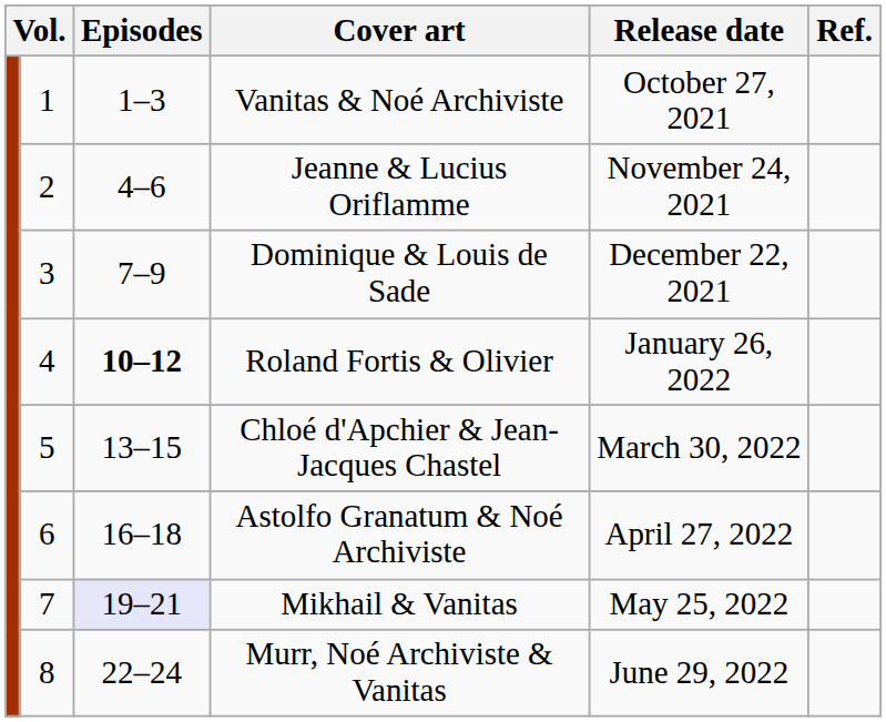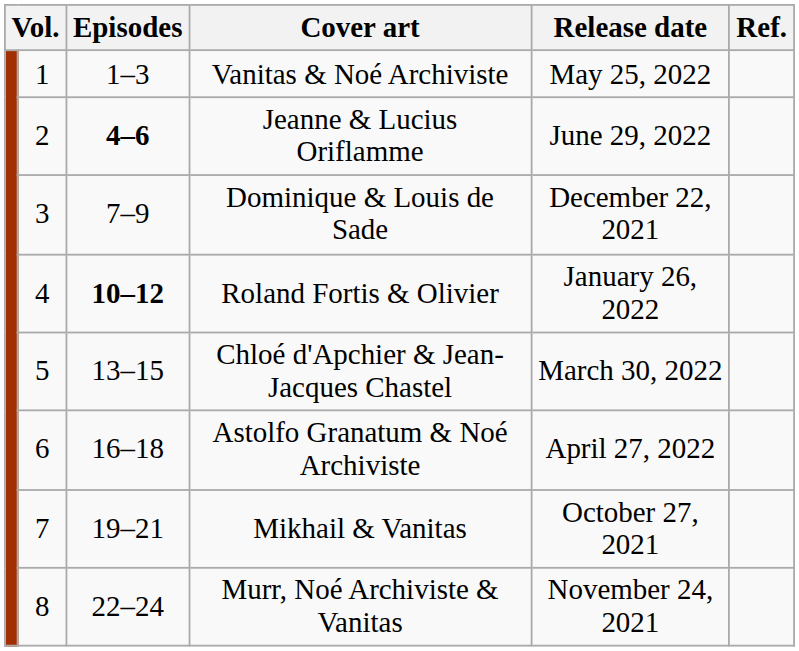 <table class="wikitable" style="text-align: center; width: 70%;">
 <tr>
 <th colspan="2">Vol.</th>
 <th>Episodes</th>
 <th>Cover art</th>
 <th>Release date</th>
 <th width="5%">Ref.</th>
 </tr>
 <tr>
 <td rowspan="8" width="1%" style="background: #A12F02;"></td>
 <td>1</td>
 <td>1–3</td>
 <td>Vanitas & Noé Archiviste</td>
-<td>October 27, 2021</td>
+<td>May 25, 2022</td>
 <td></td>
 </tr>
 <tr>
 <td>2</td>
-<td>4–6</td>
+<td><strong>4–6</strong></td>
 <td>Jeanne & Lucius Oriflamme</td>
-<td>November 24, 2021</td>
+<td>June 29, 2022</td>
 <td></td>
 </tr>
 <tr>
 <td>3</td>
 <td>7–9</td>
 <td>Dominique & Louis de Sade</td>
 <td>December 22, 2021</td>
 <td></td>
 </tr>
 <tr>
 <td>4</td>
 <td><strong>10–12</strong></td>
 <td>Roland Fortis & Olivier</td>
 <td>January 26, 2022</td>
 <td></td>
 </tr>
 <tr>
 <td>5</td>
 <td>13–15</td>
 <td>Chloé d'Apchier & Jean-Jacques Chastel</td>
 <td>March 30, 2022</td>
 <td></td>
 </tr>
 <tr>
 <td>6</td>
 <td>16–18</td>
 <td>Astolfo Granatum & Noé Archiviste</td>
 <td>April 27, 2022</td>
 <td></td>
 </tr>
 <tr>
 <td>7</td>
-<td style="background: lavender;">19–21</td>
+<td>19–21</td>
 <td>Mikhail & Vanitas</td>
-<td>May 25, 2022</td>
+<td>October 27, 2021</td>
 <td></td>
 </tr>
 <tr>
 <td>8</td>
 <td>22–24</td>
 <td>Murr, Noé Archiviste & Vanitas</td>
-<td>June 29, 2022</td>
+<td>November 24, 2021</td>
 <td></td>
 </tr>
 </table>
